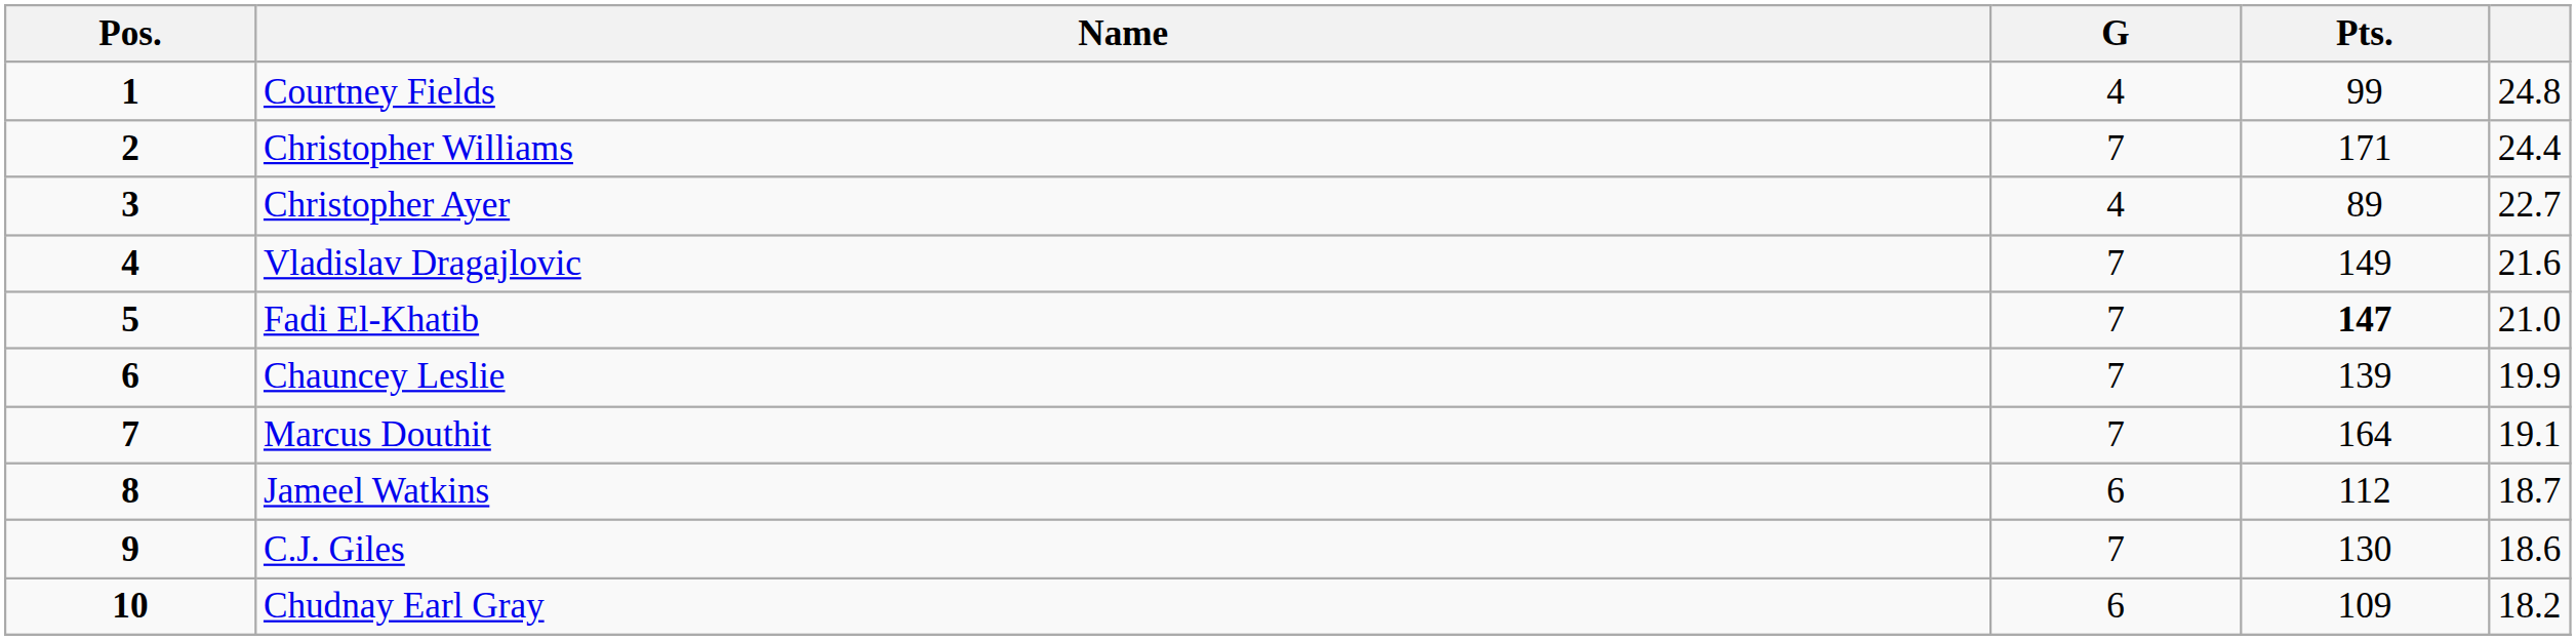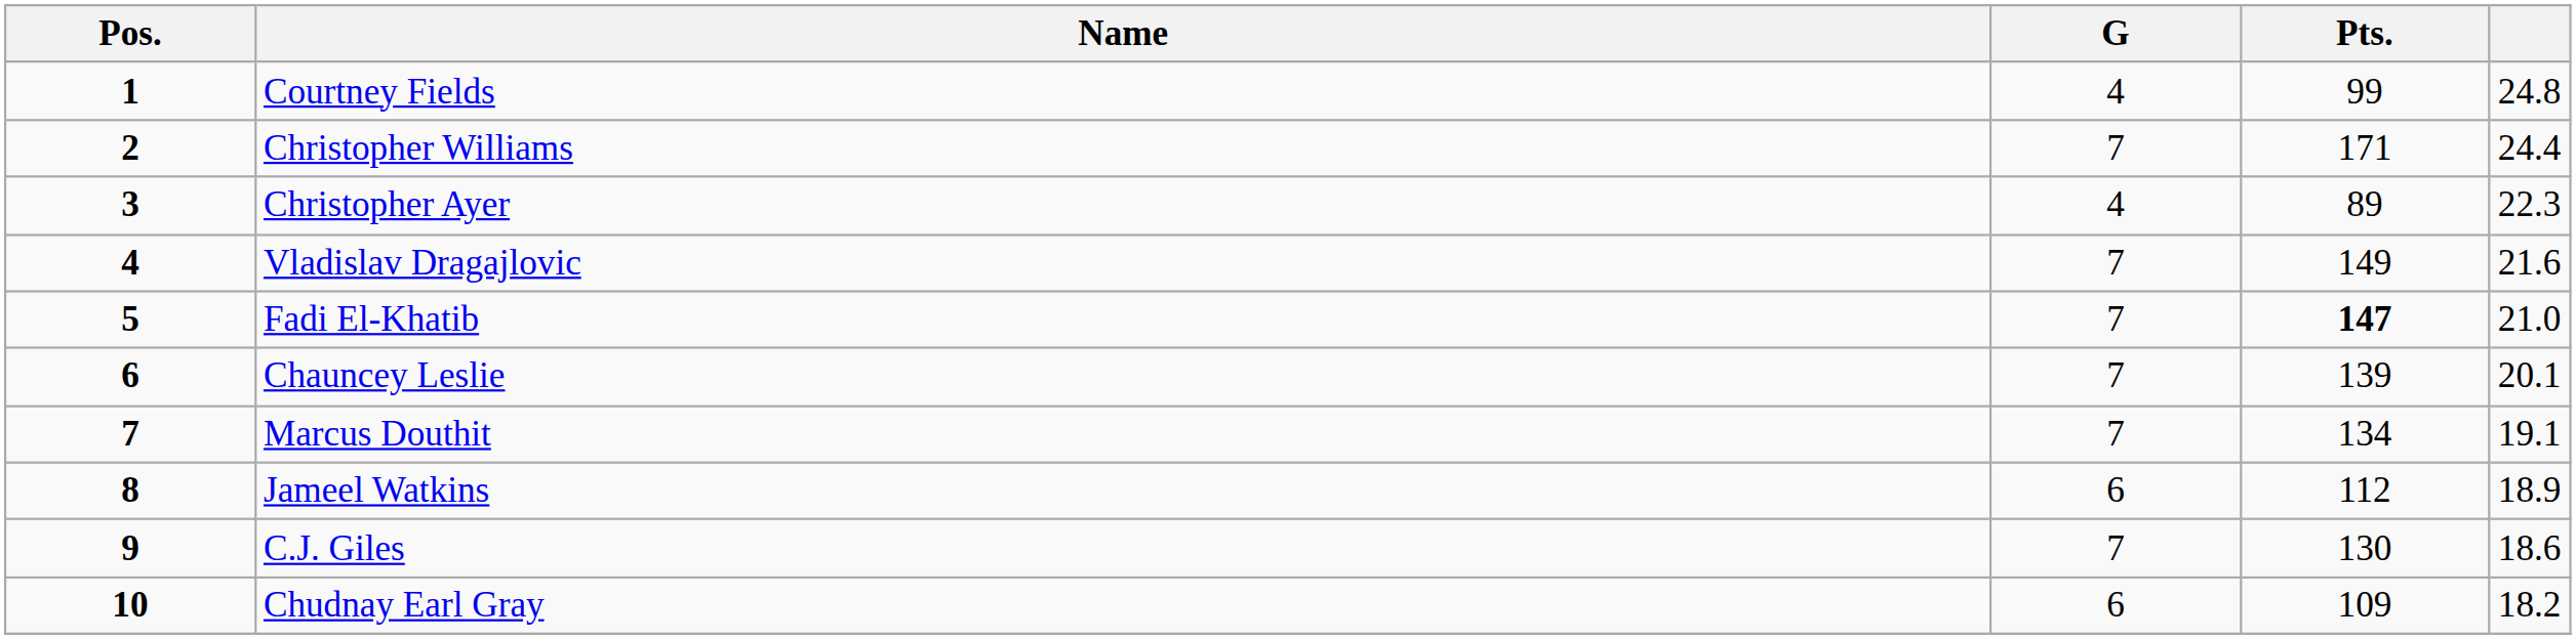 <table class="wikitable" style="width:90%;">
 <tr>
 <th style="width:10%;">Pos.</th>
 <th style="width:70%;">Name</th>
 <th style="width:10%;">G</th>
 <th style="width:10%;">Pts.</th>
 <th style="width:10%;"></th>
 </tr>
 <tr align=center>
 <td><strong>1</strong></td>
 <td align=left> <a href='#'>Courtney Fields</a></td>
 <td>4</td>
 <td>99</td>
 <td>24.8</td>
 </tr>
 <tr align=center>
 <td><strong>2</strong></td>
 <td align=left> <a href='#'>Christopher Williams</a></td>
 <td>7</td>
 <td>171</td>
 <td>24.4</td>
 </tr>
 <tr align=center>
 <td><strong>3</strong></td>
 <td align=left> <a href='#'>Christopher Ayer</a></td>
 <td>4</td>
 <td>89</td>
-<td>22.7</td>
+<td>22.3</td>
 </tr>
 <tr align=center>
 <td><strong>4</strong></td>
 <td align=left> <a href='#'>Vladislav Dragajlovic</a></td>
 <td>7</td>
 <td>149</td>
 <td>21.6</td>
 </tr>
 <tr align=center>
 <td><strong>5</strong></td>
 <td align=left> <a href='#'>Fadi El-Khatib</a></td>
 <td>7</td>
 <td><strong>147</strong></td>
 <td>21.0</td>
 </tr>
 <tr align=center>
 <td><strong>6</strong></td>
 <td align=left> <a href='#'>Chauncey Leslie</a></td>
 <td>7</td>
 <td>139</td>
-<td>19.9</td>
+<td>20.1</td>
 </tr>
 <tr align=center>
 <td><strong>7</strong></td>
 <td align=left> <a href='#'>Marcus Douthit</a></td>
 <td>7</td>
-<td>164</td>
+<td>134</td>
 <td>19.1</td>
 </tr>
 <tr align=center>
 <td><strong>8</strong></td>
 <td align=left> <a href='#'>Jameel Watkins</a></td>
 <td>6</td>
 <td>112</td>
-<td>18.7</td>
+<td>18.9</td>
 </tr>
 <tr align=center>
 <td><strong>9</strong></td>
 <td align=left> <a href='#'>C.J. Giles</a></td>
 <td>7</td>
 <td>130</td>
 <td>18.6</td>
 </tr>
 <tr align=center>
 <td><strong>10</strong></td>
 <td align=left> <a href='#'>Chudnay Earl Gray</a></td>
 <td>6</td>
 <td>109</td>
 <td>18.2</td>
 </tr>
 <tr align=center>
 </tr>
 </table>
